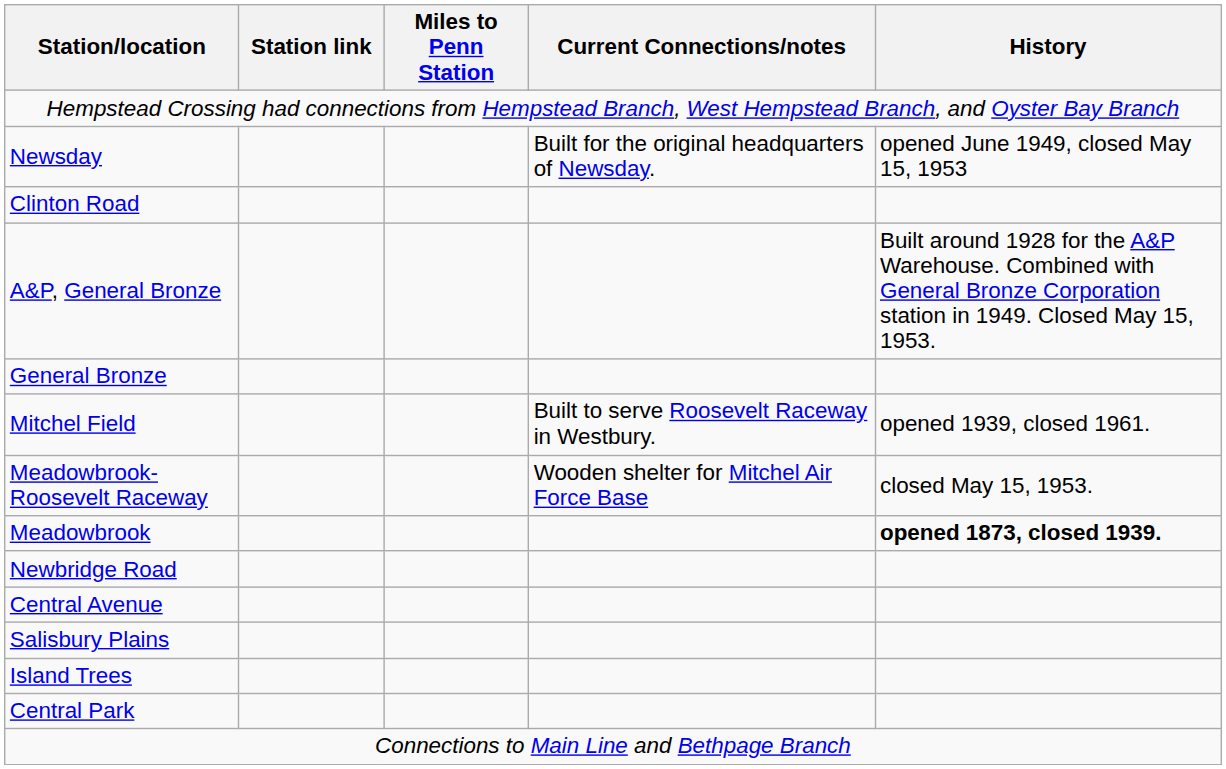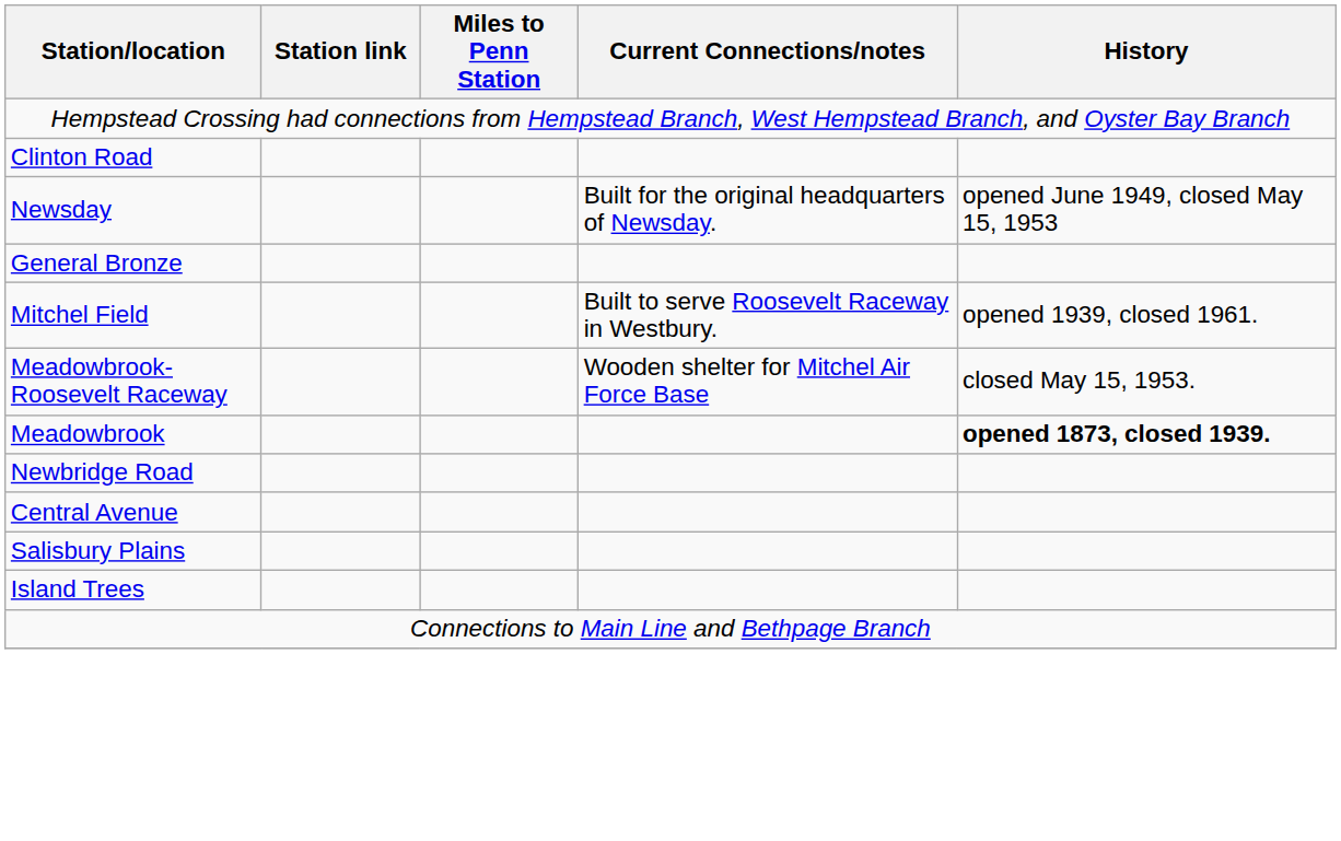 <table class="wikitable">
 <tr>
 <th style="width:10em">Station/location</th>
 <th style="width:6em">Station link</th>
 <th style="width:6em">Miles to <a href='#'>Penn Station</a></th>
 <th style="width:15em">Current Connections/notes</th>
 <th style="width:15em">History</th>
 </tr>
 <tr>
 <td colspan="5" align="center"><em>Hempstead Crossing had connections from <a href='#'>Hempstead Branch</a>, <a href='#'>West Hempstead Branch</a>, and <a href='#'>Oyster Bay Branch</a></em></td>
 </tr>
 <tr>
-<td><a href='#'>Newsday</a></td>
-<td></td>
-<td></td>
-<td>Built for the original headquarters of <a href='#'>Newsday</a>.</td>
-<td>opened June 1949, closed May 15, 1953</td>
-</tr>
-<tr>
 <td><a href='#'>Clinton Road</a></td>
 <td></td>
 <td></td>
 <td></td>
 <td></td>
 </tr>
 <tr>
-<td><a href='#'>A&P</a>, <a href='#'>General Bronze</a></td>
+<td><a href='#'>Newsday</a></td>
 <td></td>
 <td></td>
-<td></td>
-<td>Built around 1928 for the <a href='#'>A&P</a> Warehouse. Combined with <a href='#'>General Bronze Corporation</a> station in 1949. Closed May 15, 1953.</td>
+<td>Built for the original headquarters of <a href='#'>Newsday</a>.</td>
+<td>opened June 1949, closed May 15, 1953</td>
 </tr>
 <tr>
 <td><a href='#'>General Bronze</a></td>
 <td></td>
 <td></td>
 <td></td>
 <td></td>
 </tr>
 <tr>
 <td><a href='#'>Mitchel Field</a></td>
 <td></td>
 <td></td>
 <td>Built to serve <a href='#'>Roosevelt Raceway</a> in Westbury.</td>
 <td>opened 1939, closed 1961.</td>
 </tr>
 <tr>
 <td><a href='#'>Meadowbrook-Roosevelt Raceway</a></td>
 <td></td>
 <td></td>
 <td>Wooden shelter for <a href='#'>Mitchel Air Force Base</a></td>
 <td>closed May 15, 1953.</td>
 </tr>
 <tr>
 <td><a href='#'>Meadowbrook</a></td>
 <td></td>
 <td></td>
 <td></td>
 <td><strong>opened 1873, closed 1939.</strong></td>
 </tr>
 <tr>
 <td><a href='#'>Newbridge Road</a></td>
 <td></td>
 <td></td>
 <td></td>
 <td></td>
 </tr>
 <tr>
 <td><a href='#'>Central Avenue</a></td>
 <td></td>
 <td></td>
 <td></td>
 <td></td>
 </tr>
 <tr>
 <td><a href='#'>Salisbury Plains</a></td>
 <td></td>
 <td></td>
 <td></td>
 <td></td>
 </tr>
 <tr>
 <td><a href='#'>Island Trees</a></td>
 <td></td>
 <td></td>
 <td></td>
 <td></td>
 </tr>
 <tr>
-<td><a href='#'>Central Park</a></td>
-<td></td>
-<td></td>
-<td></td>
-<td></td>
-</tr>
-<tr>
 <td colspan="5" align="center"><em>Connections to <a href='#'>Main Line</a> and <a href='#'>Bethpage Branch</a></em></td>
 </tr>
 <tr>
 </tr>
 </table>
